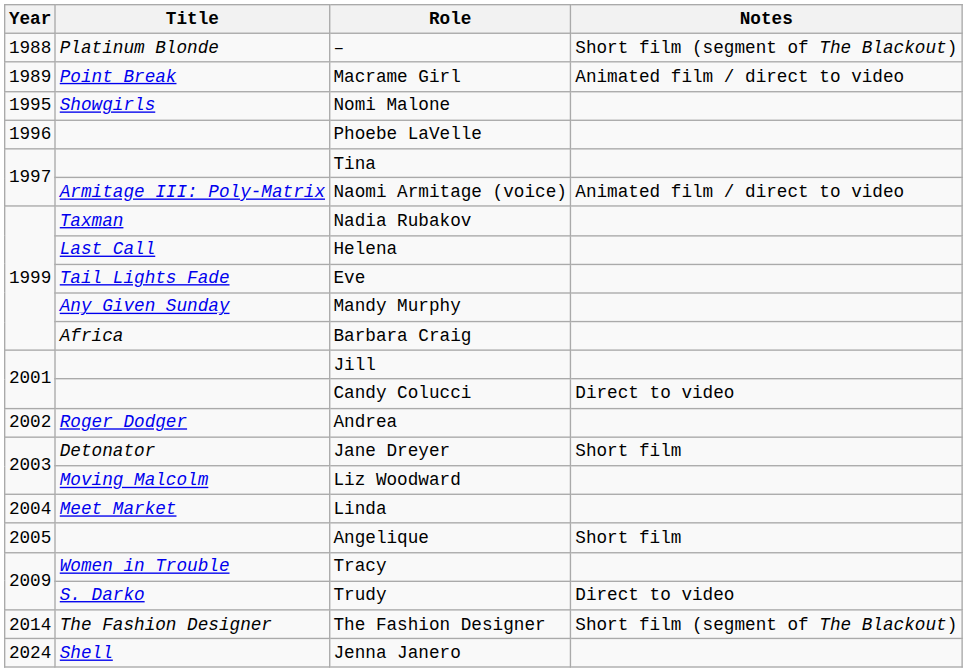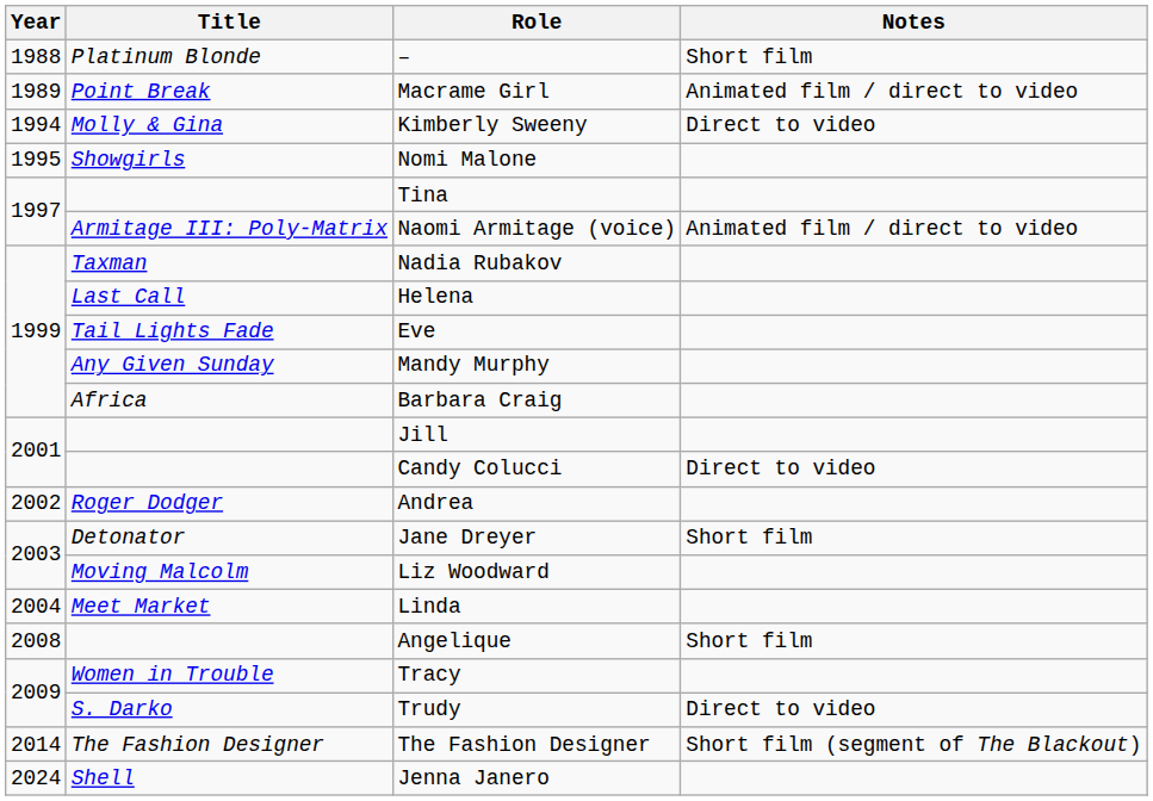 <table class="wikitable sortable">
 <tr>
 <th>Year</th>
 <th>Title</th>
 <th>Role</th>
 <th>Notes</th>
 </tr>
 <tr>
 <td>1988</td>
 <td><em>Platinum Blonde</em></td>
 <td>–</td>
-<td>Short film (segment of <em>The Blackout</em>)</td>
+<td>Short film</td>
 </tr>
 <tr>
 <td>1989</td>
 <td><em><a href='#'>Point Break</a></em></td>
 <td>Macrame Girl</td>
 <td>Animated film / direct to video</td>
 </tr>
 <tr>
+<td>1994</td>
+<td><em><a href='#'>Molly & Gina</a></em></td>
+<td>Kimberly Sweeny</td>
+<td>Direct to video</td>
+</tr>
+<tr>
 <td>1995</td>
 <td><em><a href='#'>Showgirls</a></em></td>
 <td>Nomi Malone</td>
-<td></td>
-</tr>
-<tr>
-<td>1996</td>
-<td><em></em></td>
-<td>Phoebe LaVelle</td>
 <td></td>
 </tr>
 <tr>
 <td rowspan="2">1997</td>
 <td><em></em></td>
 <td>Tina</td>
 <td></td>
 </tr>
 <tr>
 <td><em><a href='#'>Armitage III: Poly-Matrix</a></em></td>
 <td>Naomi Armitage (voice)</td>
 <td>Animated film / direct to video</td>
 </tr>
 <tr>
 <td rowspan="5">1999</td>
 <td><em><a href='#'>Taxman</a></em></td>
 <td>Nadia Rubakov</td>
 <td></td>
 </tr>
 <tr>
 <td><em><a href='#'>Last Call</a></em></td>
 <td>Helena</td>
 <td></td>
 </tr>
 <tr>
 <td><em><a href='#'>Tail Lights Fade</a></em></td>
 <td>Eve</td>
 <td></td>
 </tr>
 <tr>
 <td><em><a href='#'>Any Given Sunday</a></em></td>
 <td>Mandy Murphy</td>
 <td></td>
 </tr>
 <tr>
 <td><em>Africa</em></td>
 <td>Barbara Craig</td>
 <td></td>
 </tr>
 <tr>
 <td rowspan="2">2001</td>
 <td><em></em></td>
 <td>Jill</td>
 <td></td>
 </tr>
 <tr>
 <td><em></em></td>
 <td>Candy Colucci</td>
 <td>Direct to video</td>
 </tr>
 <tr>
 <td>2002</td>
 <td><em><a href='#'>Roger Dodger</a></em></td>
 <td>Andrea</td>
 <td></td>
 </tr>
 <tr>
 <td rowspan="2">2003</td>
 <td><em>Detonator</em></td>
 <td>Jane Dreyer</td>
 <td>Short film</td>
 </tr>
 <tr>
 <td><em><a href='#'>Moving Malcolm</a></em></td>
 <td>Liz Woodward</td>
 <td></td>
 </tr>
 <tr>
 <td>2004</td>
 <td><em><a href='#'>Meet Market</a></em></td>
 <td>Linda</td>
 <td></td>
 </tr>
 <tr>
-<td>2005</td>
+<td>2008</td>
 <td><em></em></td>
 <td>Angelique</td>
 <td>Short film</td>
 </tr>
 <tr>
 <td rowspan="2">2009</td>
 <td><em><a href='#'>Women in Trouble</a></em></td>
 <td>Tracy</td>
 <td></td>
 </tr>
 <tr>
 <td><em><a href='#'>S. Darko</a></em></td>
 <td>Trudy</td>
 <td>Direct to video</td>
 </tr>
 <tr>
 <td>2014</td>
 <td><em>The Fashion Designer</em></td>
 <td>The Fashion Designer</td>
 <td>Short film (segment of <em>The Blackout</em>)</td>
 </tr>
 <tr>
 <td>2024</td>
 <td><em><a href='#'>Shell</a></em></td>
 <td>Jenna Janero</td>
 <td></td>
 </tr>
 </table>
